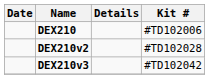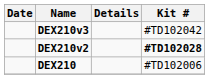 <table class="wikitable">
 <tr>
 <th>Date</th>
 <th>Name</th>
 <th>Details</th>
 <th>Kit #</th>
 </tr>
 <tr>
 <td></td>
+<td><strong>DEX210v3</strong></td>
+<td></td>
+<td>#TD102042</td>
+</tr>
+<tr>
+<td></td>
+<td><strong>DEX210v2</strong></td>
+<td></td>
+<td><strong>#TD102028</strong></td>
+</tr>
+<tr>
+<td></td>
 <td><strong>DEX210</strong></td>
 <td></td>
 <td>#TD102006</td>
 </tr>
 <tr>
-<td></td>
-<td><strong>DEX210v2</strong></td>
-<td></td>
-<td>#TD102028</td>
-</tr>
-<tr>
-<td></td>
-<td><strong>DEX210v3</strong></td>
-<td></td>
-<td>#TD102042</td>
-</tr>
-<tr>
 </tr>
 </table>
